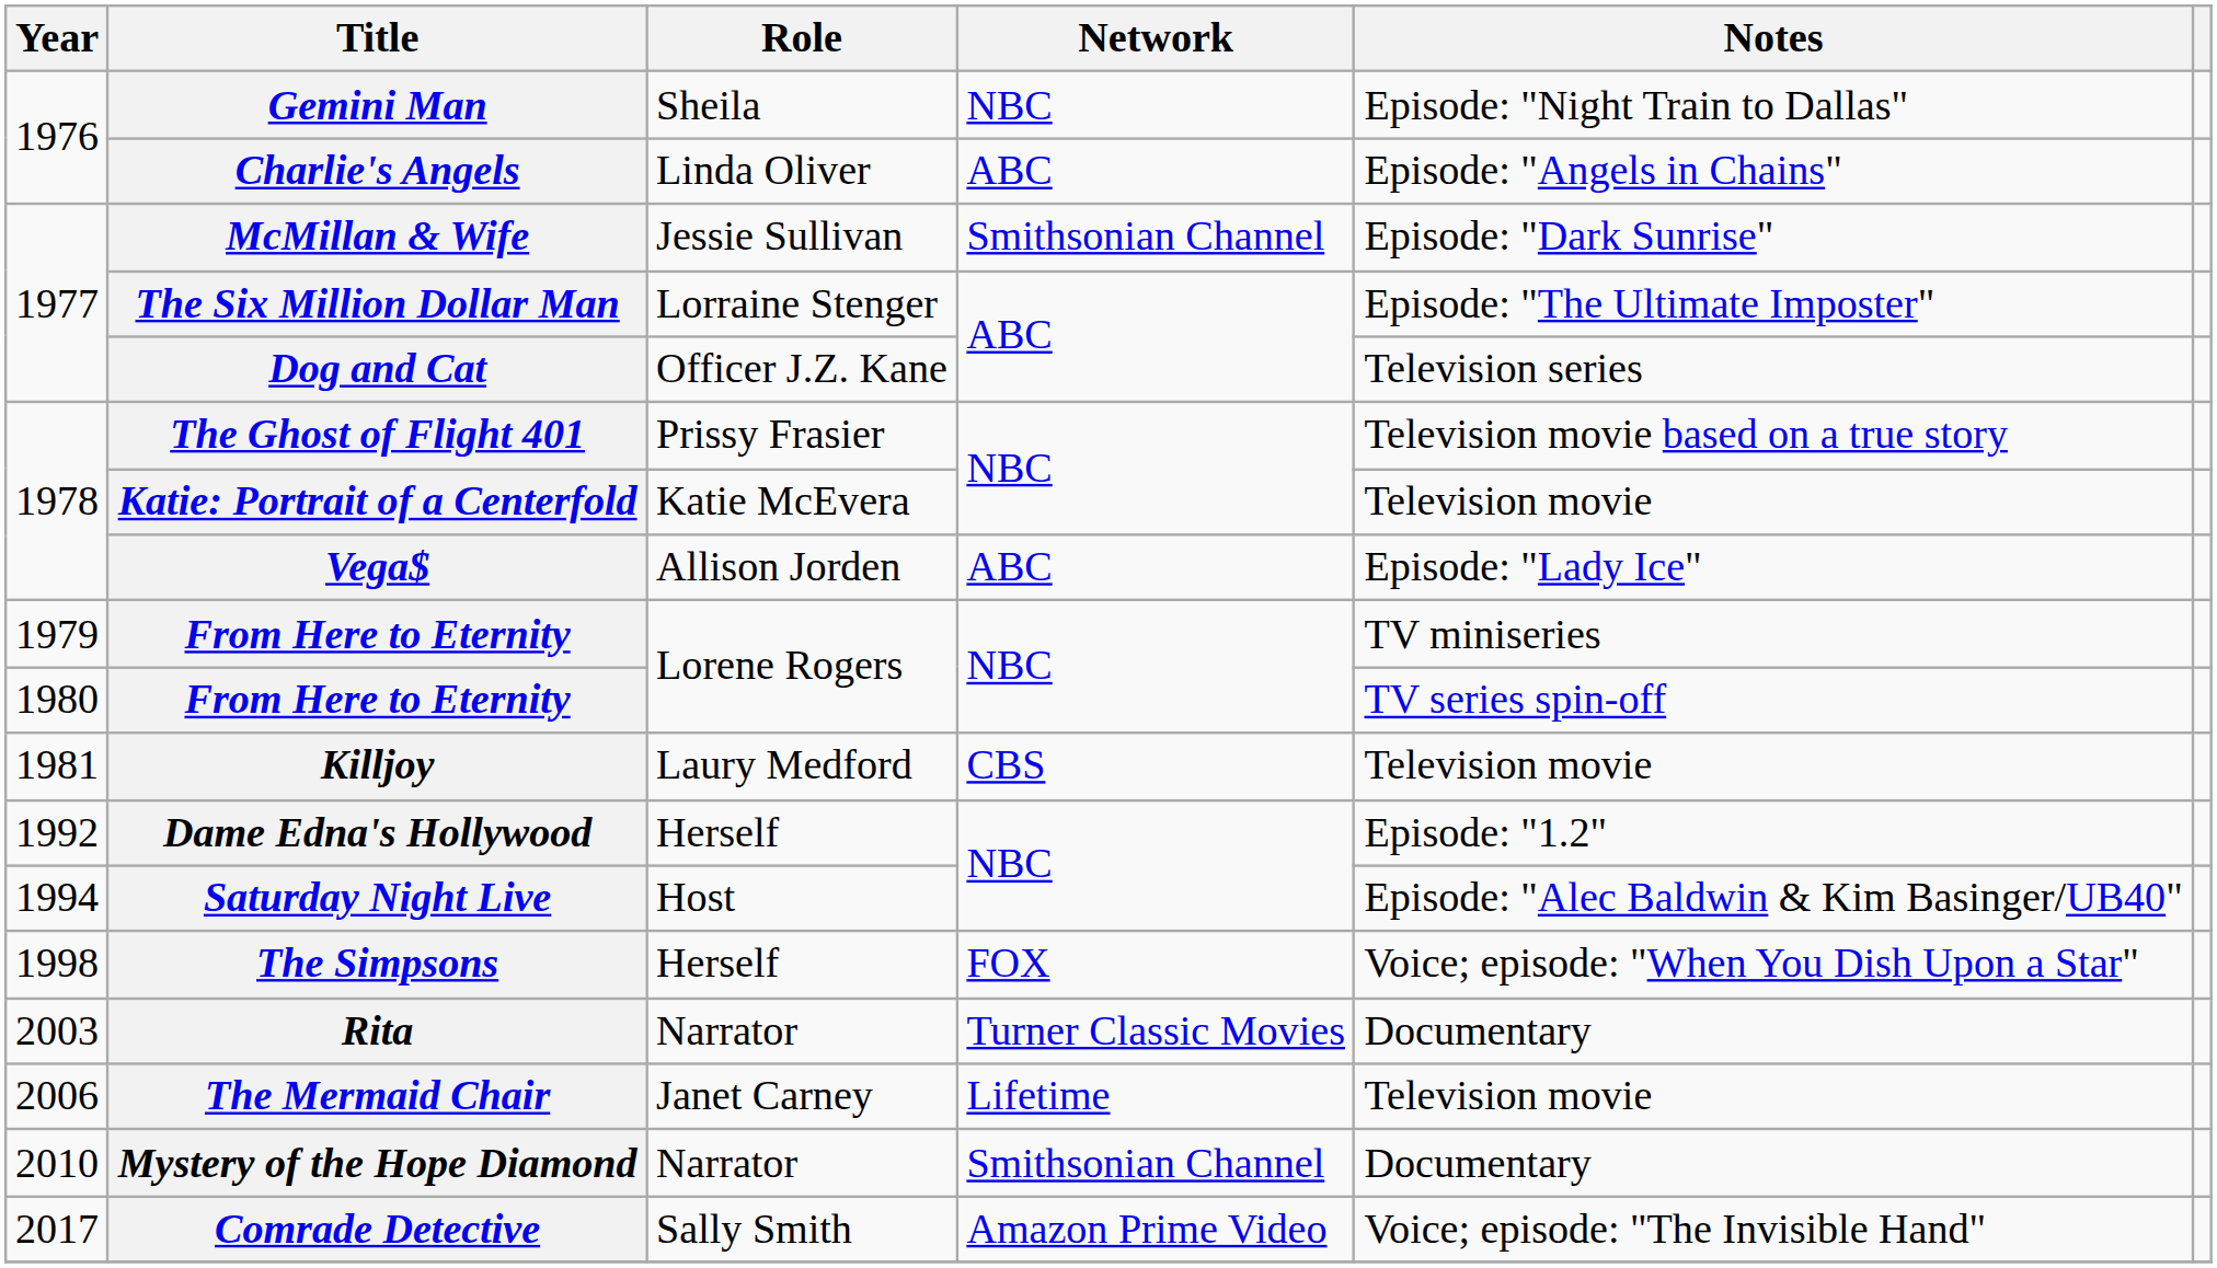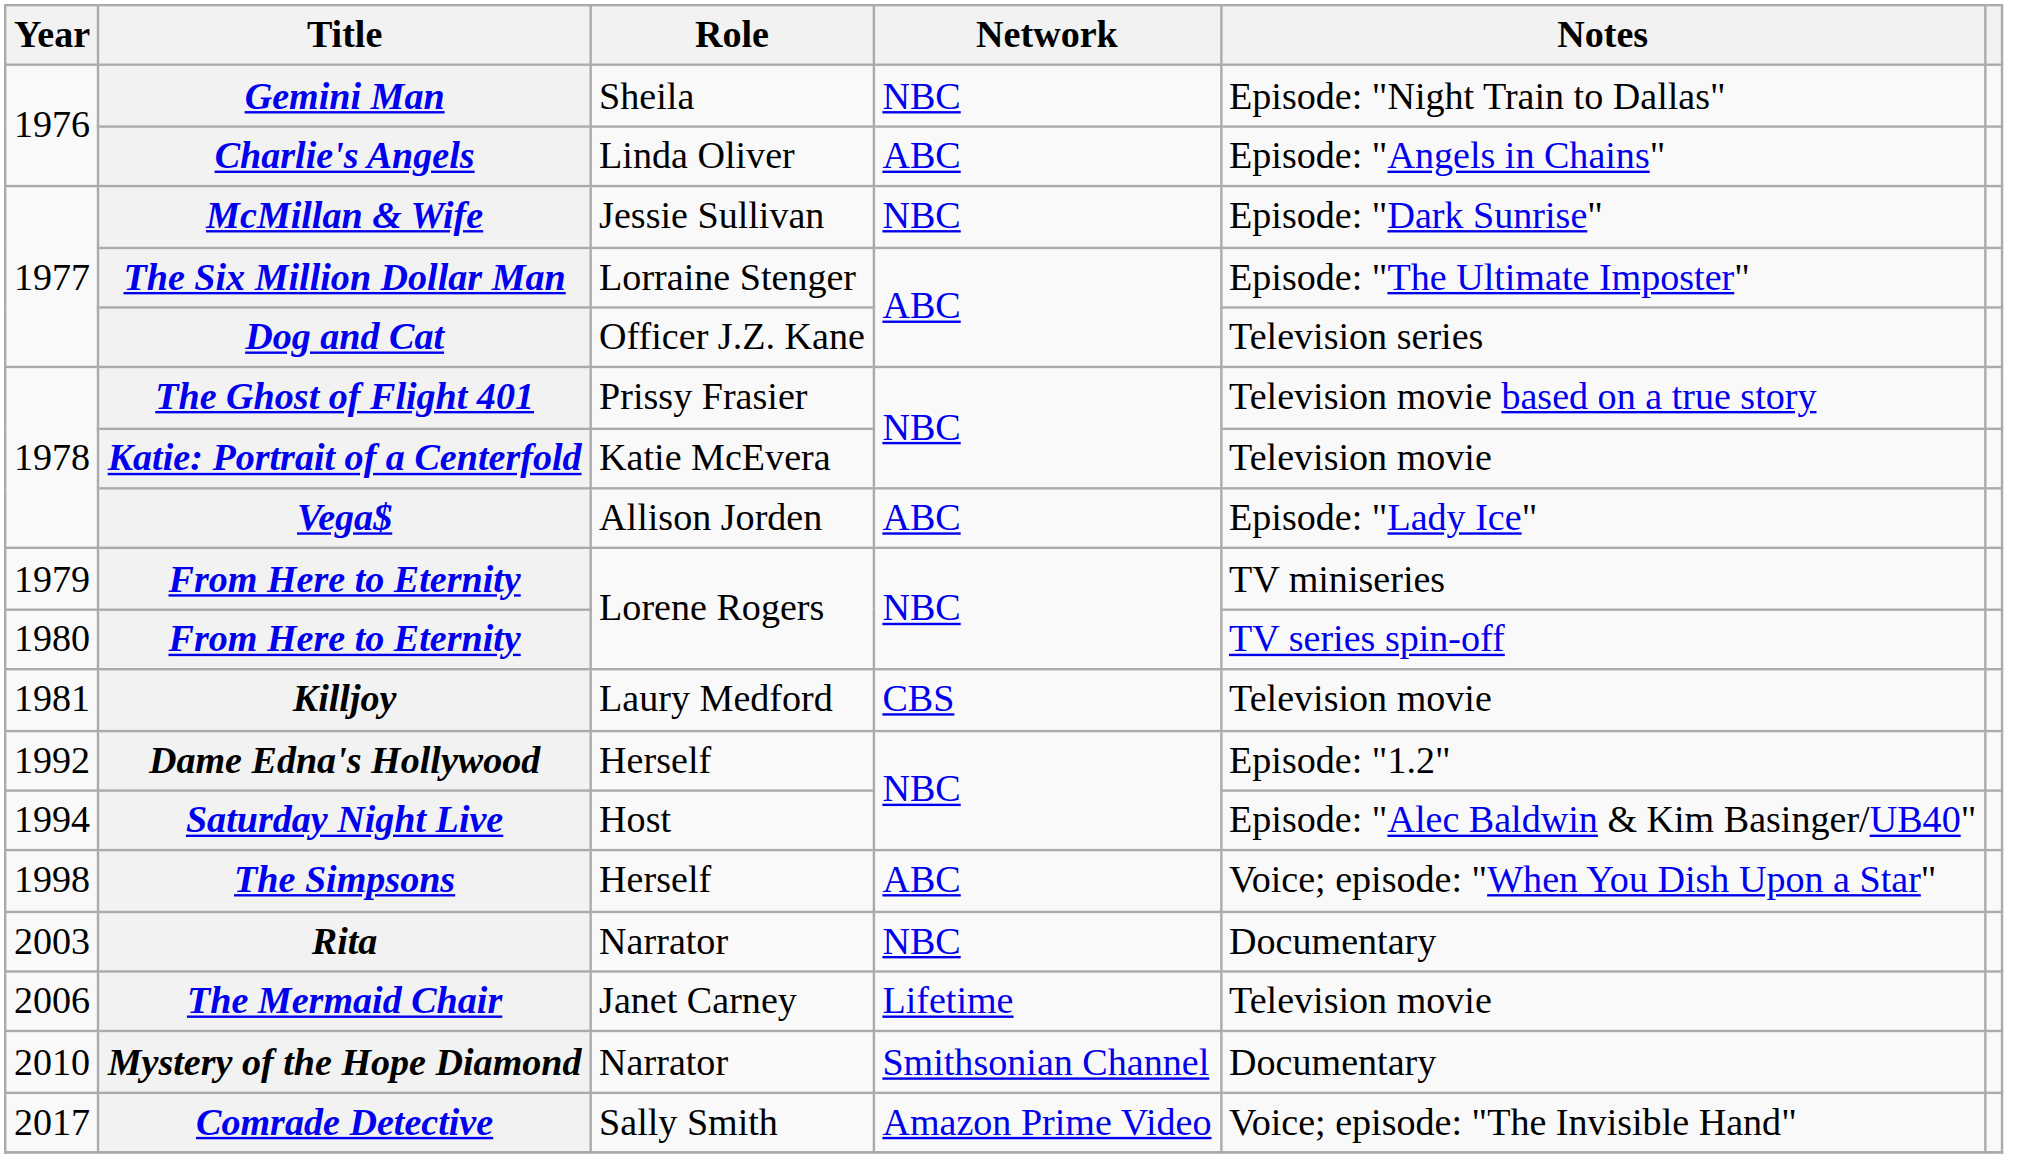 <table class="wikitable plainrowheaders sortable" style="margin-right: 0;">
 <tr>
 <th scope="col">Year</th>
 <th scope="col">Title</th>
 <th scope="col">Role</th>
 <th scope="col">Network</th>
 <th scope="col" class="unsortable">Notes</th>
 <th scope="col" class="unsortable"></th>
 </tr>
 <tr>
 <td rowspan="2">1976</td>
 <th scope="row"><em><a href='#'>Gemini Man</a></em></th>
 <td>Sheila</td>
 <td><a href='#'>NBC</a></td>
 <td>Episode: "Night Train to Dallas"</td>
 <td style="text-align:center;"></td>
 </tr>
 <tr>
 <th scope="row"><em><a href='#'>Charlie's Angels</a></em></th>
 <td>Linda Oliver</td>
 <td><a href='#'>ABC</a></td>
 <td>Episode: "<a href='#'>Angels in Chains</a>"</td>
 <td style="text-align:center;"></td>
 </tr>
 <tr>
 <td rowspan="3">1977</td>
 <th scope="row"><em><a href='#'>McMillan & Wife</a></em></th>
 <td>Jessie Sullivan</td>
-<td><a href='#'>Smithsonian Channel</a></td>
+<td><a href='#'>NBC</a></td>
 <td>Episode: "<a href='#'>Dark Sunrise</a>"</td>
 <td style="text-align:center;"></td>
 </tr>
 <tr>
 <th scope="row"><em><a href='#'>The Six Million Dollar Man</a></em></th>
 <td>Lorraine Stenger</td>
 <td rowspan="2"><a href='#'>ABC</a></td>
 <td>Episode: "<a href='#'>The Ultimate Imposter</a>"</td>
 <td style="text-align:center;"></td>
 </tr>
 <tr>
 <th scope="row"><em><a href='#'>Dog and Cat</a></em></th>
 <td>Officer J.Z. Kane</td>
 <td>Television series</td>
 <td style="text-align:center;"></td>
 </tr>
 <tr>
 <td rowspan="3">1978</td>
 <th scope="row"><em><a href='#'>The Ghost of Flight 401</a></em></th>
 <td>Prissy Frasier</td>
 <td rowspan="2"><a href='#'>NBC</a></td>
 <td>Television movie <a href='#'>based on a true story</a></td>
 <td style="text-align:center;"></td>
 </tr>
 <tr>
 <th scope="row"><em><a href='#'>Katie: Portrait of a Centerfold</a></em></th>
 <td>Katie McEvera</td>
 <td>Television movie</td>
 <td style="text-align:center;"></td>
 </tr>
 <tr>
 <th scope="row"><em><a href='#'>Vega$</a></em></th>
 <td>Allison Jorden</td>
 <td><a href='#'>ABC</a></td>
 <td>Episode: "<a href='#'>Lady Ice</a>"</td>
 <td style="text-align:center;"></td>
 </tr>
 <tr>
 <td>1979</td>
 <th scope="row"><em><a href='#'>From Here to Eternity</a></em></th>
 <td rowspan="2">Lorene Rogers</td>
 <td rowspan="2"><a href='#'>NBC</a></td>
 <td>TV miniseries</td>
 <td style="text-align:center;"></td>
 </tr>
 <tr>
 <td>1980</td>
 <th scope="row"><em><a href='#'>From Here to Eternity</a></em></th>
 <td><a href='#'>TV series spin-off</a></td>
 <td style="text-align:center;"></td>
 </tr>
 <tr>
 <td>1981</td>
 <th scope="row"><em>Killjoy</em></th>
 <td>Laury Medford</td>
 <td><a href='#'>CBS</a></td>
 <td>Television movie</td>
 <td style="text-align:center;"></td>
 </tr>
 <tr>
 <td>1992</td>
 <th scope="row"><em>Dame Edna's Hollywood</em></th>
 <td>Herself</td>
 <td rowspan="2"><a href='#'>NBC</a></td>
 <td>Episode: "1.2"</td>
 <td></td>
 </tr>
 <tr>
 <td>1994</td>
 <th scope="row"><em><a href='#'>Saturday Night Live</a></em></th>
 <td>Host</td>
 <td>Episode: "<a href='#'>Alec Baldwin</a> & Kim Basinger/<a href='#'>UB40</a>"</td>
 <td></td>
 </tr>
 <tr>
 <td>1998</td>
 <th scope="row"><em><a href='#'>The Simpsons</a></em></th>
 <td>Herself</td>
-<td><a href='#'>FOX</a></td>
+<td><a href='#'>ABC</a></td>
 <td>Voice; episode: "<a href='#'>When You Dish Upon a Star</a>"</td>
 <td style="text-align:center;"></td>
 </tr>
 <tr>
 <td>2003</td>
 <th scope="row"><em>Rita</em></th>
 <td>Narrator</td>
-<td><a href='#'>Turner Classic Movies</a></td>
+<td><a href='#'>NBC</a></td>
 <td>Documentary</td>
 <td></td>
 </tr>
 <tr>
 <td>2006</td>
 <th scope="row"><em><a href='#'>The Mermaid Chair</a></em></th>
 <td>Janet Carney</td>
 <td><a href='#'>Lifetime</a></td>
 <td>Television movie</td>
 <td style="text-align:center;"></td>
 </tr>
 <tr>
 <td>2010</td>
 <th scope="row"><em>Mystery of the Hope Diamond</em></th>
 <td>Narrator</td>
 <td><a href='#'>Smithsonian Channel</a></td>
 <td>Documentary</td>
 <td></td>
 </tr>
 <tr>
 <td>2017</td>
 <th scope="row"><em><a href='#'>Comrade Detective</a></em></th>
 <td>Sally Smith</td>
 <td><a href='#'>Amazon Prime Video</a></td>
 <td>Voice; episode: "The Invisible Hand"</td>
 <td></td>
 </tr>
 <tr>
 </tr>
 </table>
